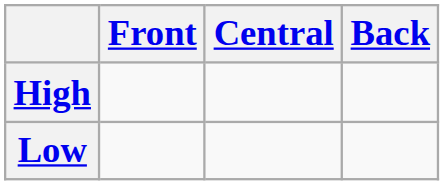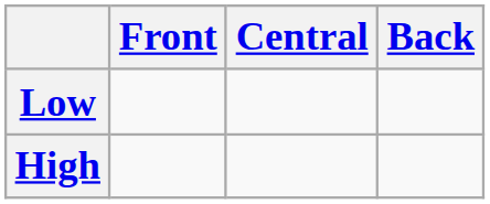 <table class="wikitable" style="text-align:center">
 <tr>
 <th></th>
 <th><a href='#'>Front</a></th>
 <th><a href='#'>Central</a></th>
 <th><a href='#'>Back</a></th>
 </tr>
 <tr>
+<th><a href='#'>Low</a></th>
+<td></td>
+<td>   </td>
+<td></td>
+</tr>
+<tr>
 <th><a href='#'>High</a></th>
 <td>   </td>
 <td></td>
 <td>   </td>
 </tr>
-<tr>
-<th><a href='#'>Low</a></th>
-<td></td>
-<td>   </td>
-<td></td>
-</tr>
 </table>
